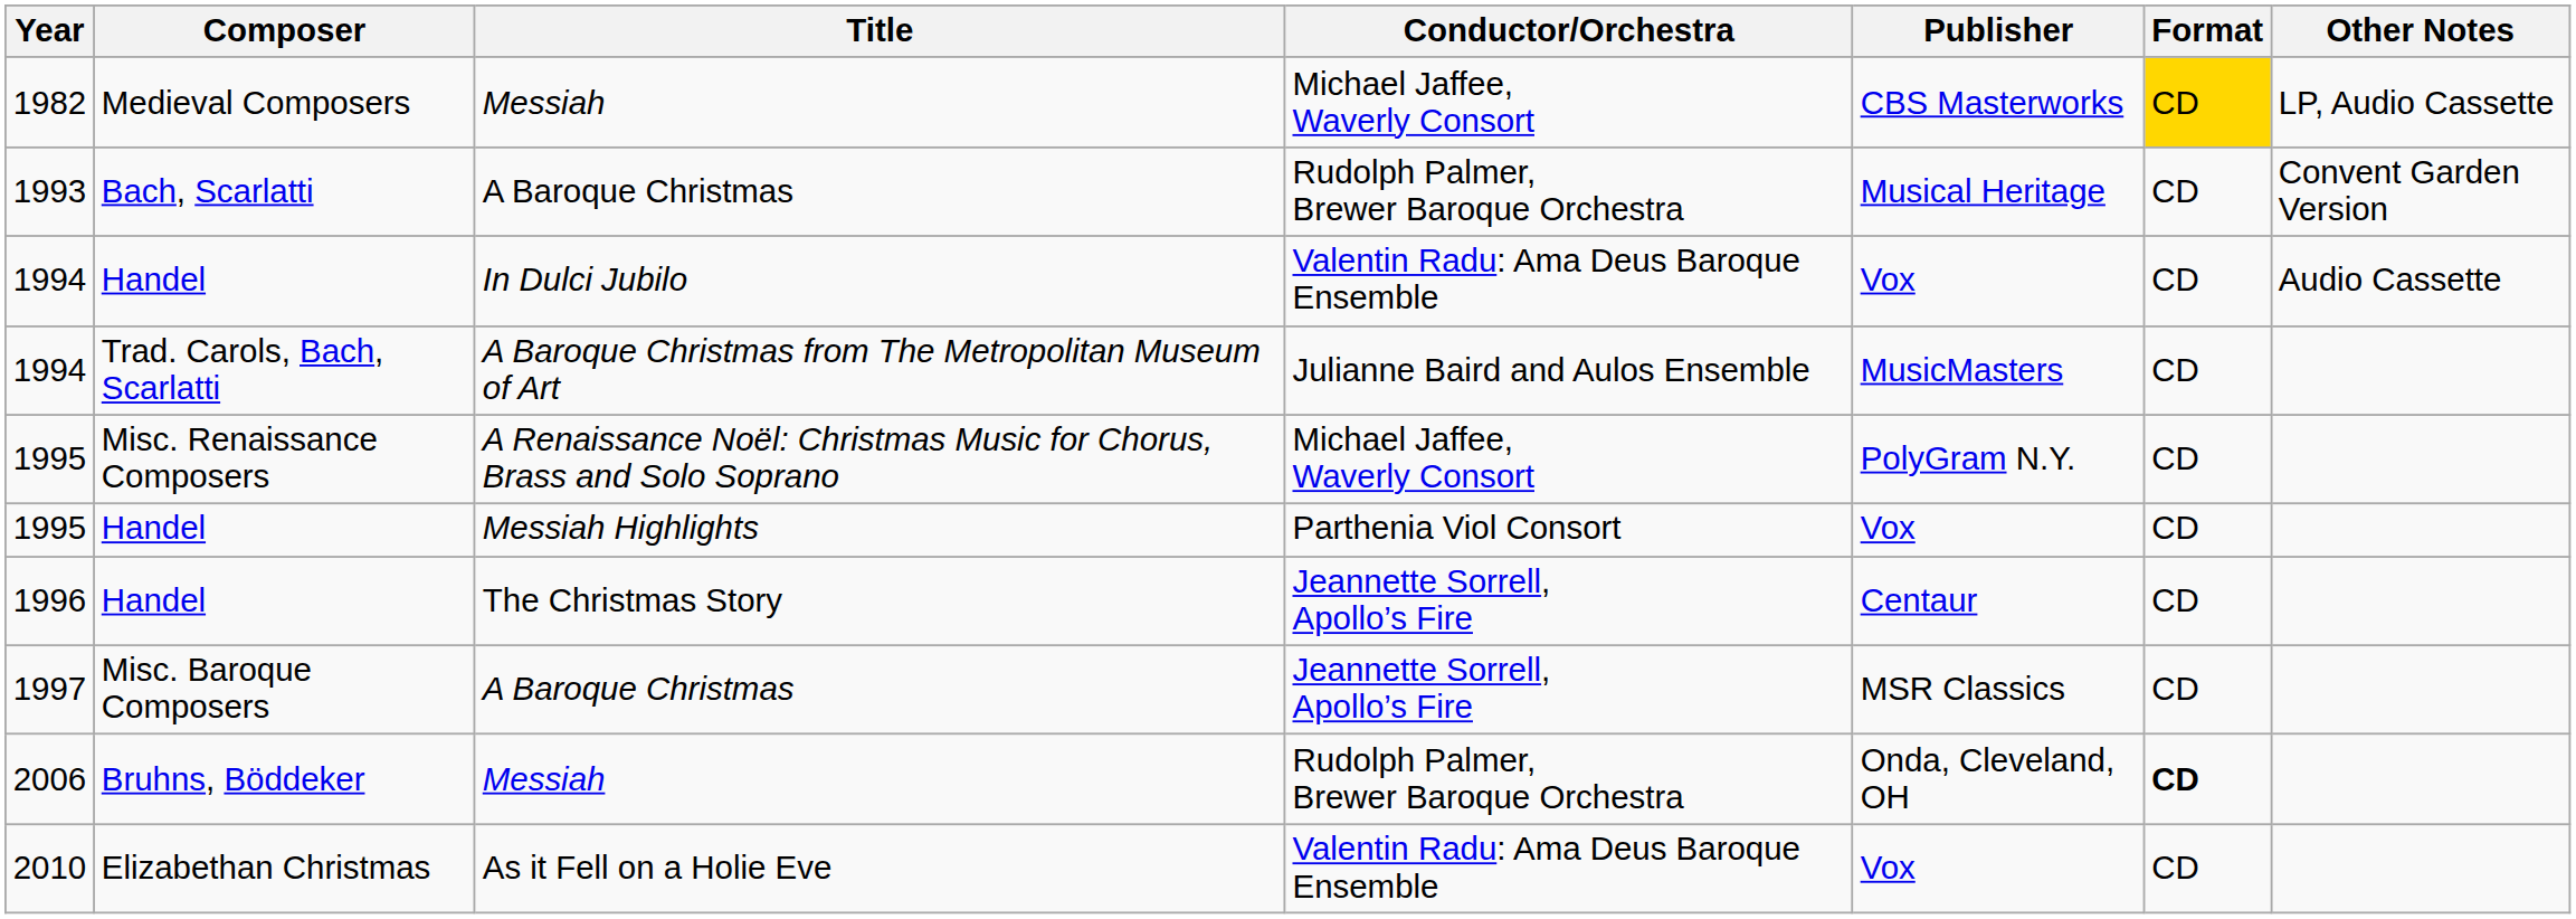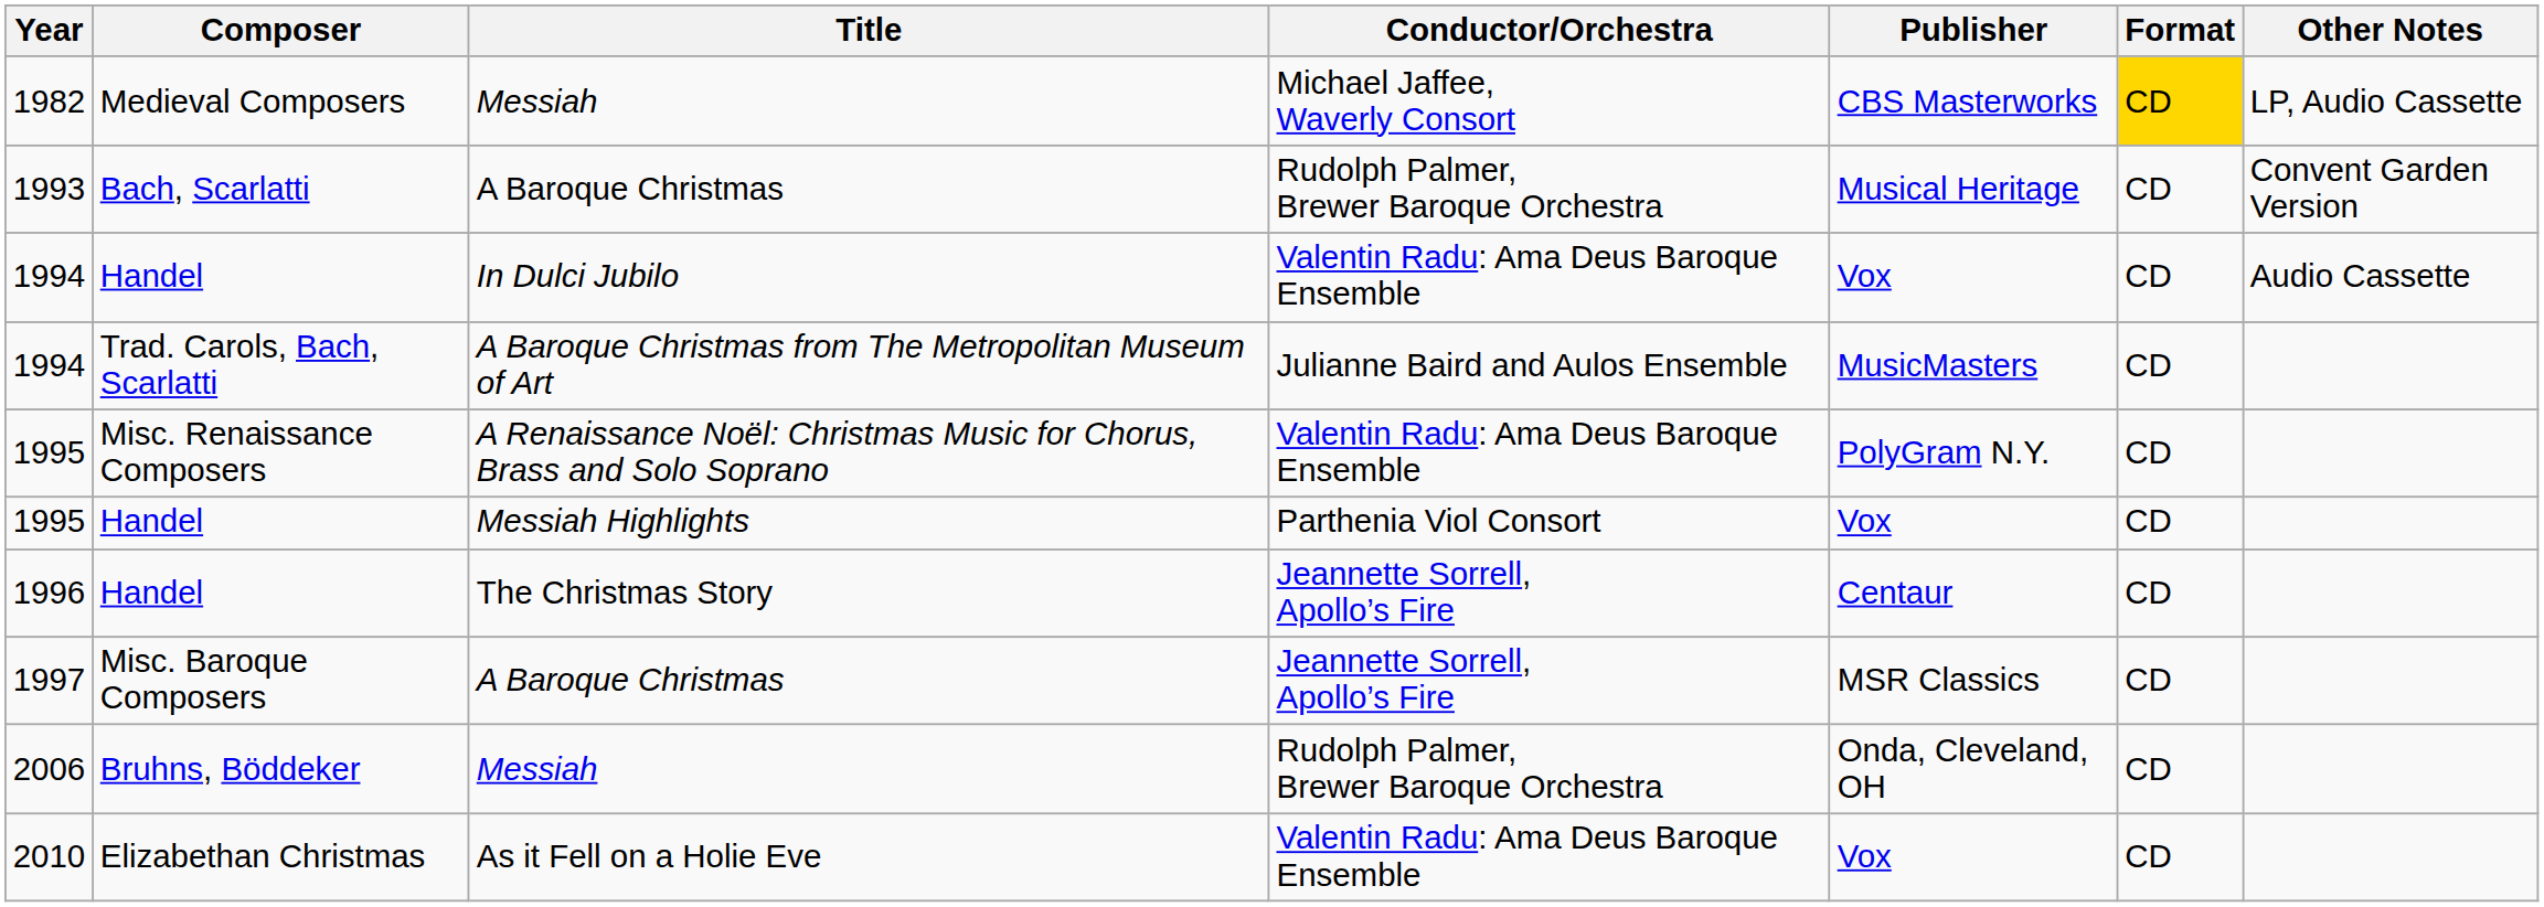 <table class="wikitable">
 <tr>
 <th>Year</th>
 <th>Composer</th>
 <th>Title</th>
 <th>Conductor/Orchestra</th>
 <th>Publisher</th>
 <th>Format</th>
 <th>Other Notes</th>
 </tr>
 <tr>
 <td>1982</td>
 <td>Medieval Composers</td>
 <td><em>Messiah</em></td>
 <td>Michael Jaffee,<br><a href='#'>Waverly Consort</a></td>
 <td><a href='#'>CBS Masterworks</a></td>
 <td style="background: gold;">CD</td>
 <td>LP, Audio Cassette</td>
 </tr>
 <tr>
 <td>1993</td>
 <td><a href='#'>Bach</a>, <a href='#'>Scarlatti</a></td>
 <td>A Baroque Christmas</td>
 <td>Rudolph Palmer,<br>Brewer Baroque Orchestra</td>
 <td><a href='#'>Musical Heritage</a></td>
 <td>CD</td>
 <td>Convent Garden Version</td>
 </tr>
 <tr>
 <td>1994</td>
 <td><a href='#'>Handel</a></td>
 <td><em>In Dulci Jubilo</em></td>
 <td><a href='#'>Valentin Radu</a>: Ama Deus Baroque Ensemble</td>
 <td><a href='#'>Vox</a></td>
 <td>CD</td>
 <td>Audio Cassette</td>
 </tr>
 <tr>
 <td>1994</td>
 <td>Trad. Carols, <a href='#'>Bach</a>, <a href='#'>Scarlatti</a></td>
 <td><em>A Baroque Christmas from The Metropolitan Museum of Art</em></td>
 <td>Julianne Baird and Aulos Ensemble</td>
 <td><a href='#'>MusicMasters</a></td>
 <td>CD</td>
 <td></td>
 </tr>
 <tr>
 <td>1995</td>
 <td>Misc. Renaissance Composers</td>
 <td><em>A Renaissance Noël:</em> <em>Christmas Music for Chorus, Brass and Solo Soprano</em></td>
-<td>Michael Jaffee,<br><a href='#'>Waverly Consort</a></td>
+<td><a href='#'>Valentin Radu</a>: Ama Deus Baroque Ensemble</td>
 <td><a href='#'>PolyGram</a> N.Y.</td>
 <td>CD</td>
 <td></td>
 </tr>
 <tr>
 <td>1995</td>
 <td><a href='#'>Handel</a></td>
 <td><em>Messiah Highlights</em></td>
 <td>Parthenia Viol Consort</td>
 <td><a href='#'>Vox</a></td>
 <td>CD</td>
 <td></td>
 </tr>
 <tr>
 <td>1996</td>
 <td><a href='#'>Handel</a></td>
 <td>The Christmas Story</td>
 <td><a href='#'>Jeannette Sorrell</a>,<br><a href='#'>Apollo’s Fire</a></td>
 <td><a href='#'>Centaur</a></td>
 <td>CD</td>
 <td></td>
 </tr>
 <tr>
 <td>1997</td>
 <td>Misc. Baroque Composers</td>
 <td><em>A Baroque Christmas</em></td>
 <td><a href='#'>Jeannette Sorrell</a>,<br><a href='#'>Apollo’s Fire</a></td>
 <td>MSR Classics</td>
 <td>CD</td>
 <td></td>
 </tr>
 <tr>
 <td>2006</td>
 <td><a href='#'>Bruhns</a>, <a href='#'>Böddeker</a></td>
 <td><a href='#'><em>Messiah</em></a></td>
 <td>Rudolph Palmer,<br>Brewer Baroque Orchestra</td>
 <td>Onda, Cleveland, OH</td>
-<td><strong>CD</strong></td>
+<td>CD</td>
 <td></td>
 </tr>
 <tr>
 <td>2010</td>
 <td>Elizabethan Christmas</td>
 <td>As it Fell on a Holie Eve</td>
 <td><a href='#'>Valentin Radu</a>: Ama Deus Baroque Ensemble</td>
 <td><a href='#'>Vox</a></td>
 <td>CD</td>
 <td></td>
 </tr>
 </table>
